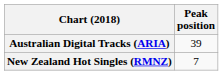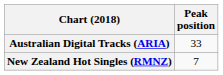 <table class="wikitable sortable plainrowheaders" style="text-align:center">
 <tr>
 <th scope="col">Chart (2018)</th>
 <th scope="col">Peak<br> position</th>
 </tr>
 <tr>
 <th scope="row">Australian Digital Tracks (<a href='#'>ARIA</a>)</th>
-<td>39</td>
+<td>33</td>
 </tr>
 <tr>
 <th scope="row">New Zealand Hot Singles (<a href='#'>RMNZ</a>)</th>
 <td>7</td>
 </tr>
 </table>
